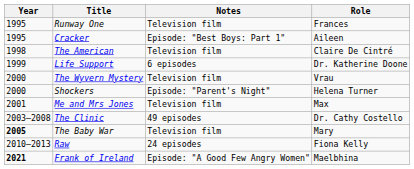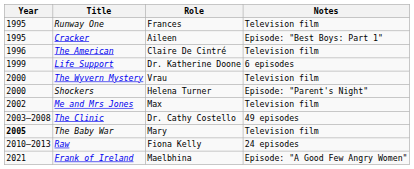 <table class="wikitable sortable">
 <tr>
 <th>Year</th>
 <th>Title</th>
+<th>Role</th>
 <th>Notes</th>
-<th>Role</th>
 </tr>
 <tr>
 <td>1995</td>
 <td><em>Runway One</em></td>
+<td>Frances</td>
 <td>Television film</td>
-<td>Frances</td>
 </tr>
 <tr>
 <td>1995</td>
 <td><a href='#'><em>Cracker</em></a></td>
+<td>Aileen</td>
 <td>Episode: "Best Boys: Part 1"</td>
-<td>Aileen</td>
 </tr>
 <tr>
-<td>1998</td>
+<td>1996</td>
 <td><a href='#'><em>The American</em></a></td>
+<td>Claire De Cintré</td>
 <td>Television film</td>
-<td>Claire De Cintré</td>
 </tr>
 <tr>
 <td>1999</td>
 <td><a href='#'><em>Life Support</em></a></td>
+<td>Dr. Katherine Doone</td>
 <td>6 episodes</td>
-<td>Dr. Katherine Doone</td>
 </tr>
 <tr>
 <td>2000</td>
 <td><em><a href='#'>The Wyvern Mystery</a></em></td>
+<td>Vrau</td>
 <td>Television film</td>
-<td>Vrau</td>
 </tr>
 <tr>
 <td>2000</td>
 <td><em>Shockers</em></td>
+<td>Helena Turner</td>
 <td>Episode: "Parent's Night"</td>
-<td>Helena Turner</td>
 </tr>
 <tr>
-<td>2001</td>
+<td>2002</td>
 <td><a href='#'><em>Me and Mrs Jones</em></a></td>
+<td>Max</td>
 <td>Television film</td>
-<td>Max</td>
 </tr>
 <tr>
 <td>2003–2008</td>
 <td><a href='#'><em>The Clinic</em></a></td>
+<td>Dr. Cathy Costello</td>
 <td>49 episodes</td>
-<td>Dr. Cathy Costello</td>
 </tr>
 <tr>
 <td><strong>2005</strong></td>
 <td><em>The Baby War</em></td>
+<td>Mary</td>
 <td>Television film</td>
-<td>Mary</td>
 </tr>
 <tr>
 <td>2010–2013</td>
 <td><a href='#'><em>Raw</em></a></td>
+<td>Fiona Kelly</td>
 <td>24 episodes</td>
-<td>Fiona Kelly</td>
 </tr>
 <tr>
-<td><strong>2021</strong></td>
+<td>2021</td>
 <td><em><a href='#'>Frank of Ireland</a></em></td>
+<td>Maelbhina</td>
 <td>Episode: "A Good Few Angry Women"</td>
-<td>Maelbhina</td>
 </tr>
 </table>
